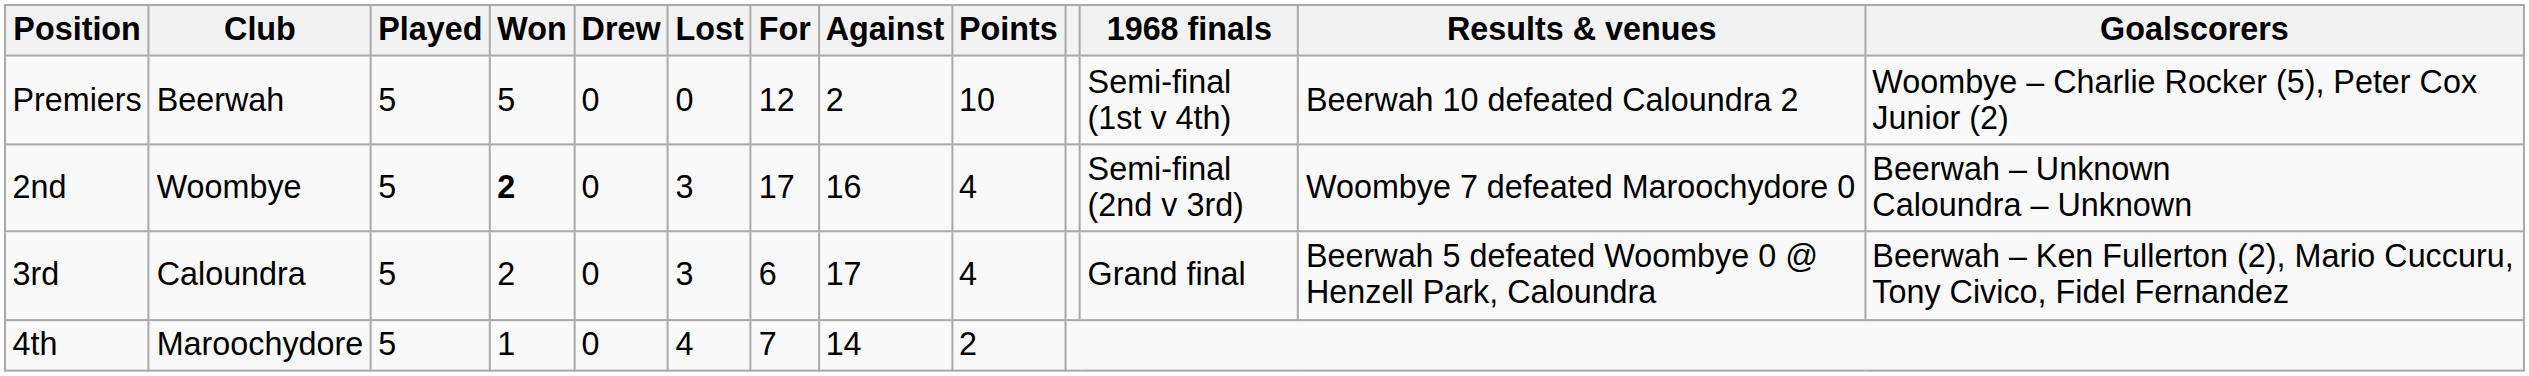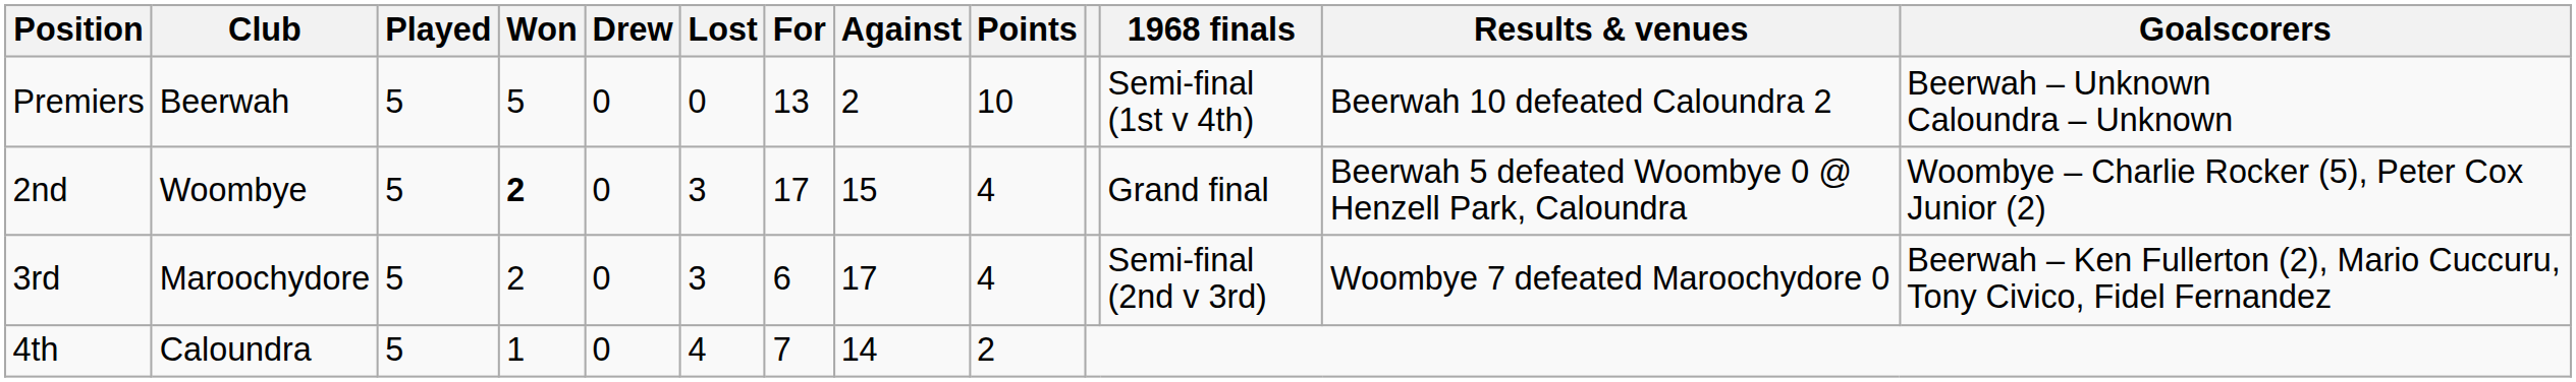 <table class="wikitable">
 <tr>
 <th>Position</th>
 <th>Club</th>
 <th>Played</th>
 <th>Won</th>
 <th>Drew</th>
 <th>Lost</th>
 <th>For</th>
 <th>Against</th>
 <th>Points</th>
 <th></th>
 <th>1968 finals</th>
 <th>Results & venues</th>
 <th>Goalscorers</th>
 </tr>
 <tr>
 <td>Premiers</td>
 <td>Beerwah</td>
 <td>5</td>
 <td>5</td>
 <td>0</td>
 <td>0</td>
-<td>12</td>
+<td>13</td>
 <td>2</td>
 <td>10</td>
 <td></td>
 <td>Semi-final (1st v 4th)</td>
 <td>Beerwah 10 defeated Caloundra 2</td>
-<td>Woombye – Charlie Rocker (5), Peter Cox Junior (2)</td>
+<td>Beerwah – Unknown<br>Caloundra – Unknown</td>
 </tr>
 <tr>
 <td>2nd</td>
 <td>Woombye</td>
 <td>5</td>
 <td><strong>2</strong></td>
 <td>0</td>
 <td>3</td>
 <td>17</td>
-<td>16</td>
+<td>15</td>
 <td>4</td>
 <td></td>
-<td>Semi-final (2nd v 3rd)</td>
-<td>Woombye 7 defeated Maroochydore 0</td>
-<td>Beerwah – Unknown<br>Caloundra – Unknown</td>
+<td>Grand final</td>
+<td>Beerwah 5 defeated Woombye 0 @ Henzell Park, Caloundra</td>
+<td>Woombye – Charlie Rocker (5), Peter Cox Junior (2)</td>
 </tr>
 <tr>
 <td>3rd</td>
-<td>Caloundra</td>
+<td>Maroochydore</td>
 <td>5</td>
 <td>2</td>
 <td>0</td>
 <td>3</td>
 <td>6</td>
 <td>17</td>
 <td>4</td>
 <td></td>
-<td>Grand final</td>
-<td>Beerwah 5 defeated Woombye 0 @ Henzell Park, Caloundra</td>
+<td>Semi-final (2nd v 3rd)</td>
+<td>Woombye 7 defeated Maroochydore 0</td>
 <td>Beerwah – Ken Fullerton (2), Mario Cuccuru, Tony Civico, Fidel Fernandez</td>
 </tr>
 <tr>
 <td>4th</td>
-<td>Maroochydore</td>
+<td>Caloundra</td>
 <td>5</td>
 <td>1</td>
 <td>0</td>
 <td>4</td>
 <td>7</td>
 <td>14</td>
 <td>2</td>
 </tr>
 </table>
